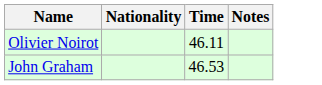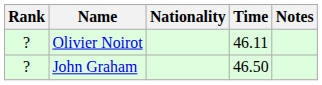 <table class="wikitable sortable" style="text-align:center">
 <tr>
+<th>Rank</th>
 <th>Name</th>
 <th>Nationality</th>
 <th>Time</th>
 <th>Notes</th>
 </tr>
 <tr bgcolor=ddffdd>
+<td>?</td>
 <td align=left><a href='#'>Olivier Noirot</a></td>
 <td align=left></td>
 <td>46.11</td>
 <td></td>
 </tr>
 <tr bgcolor=ddffdd>
+<td>?</td>
 <td align=left><a href='#'>John Graham</a></td>
 <td align=left></td>
-<td>46.53</td>
+<td>46.50</td>
 <td></td>
 </tr>
 </table>
